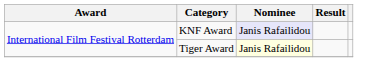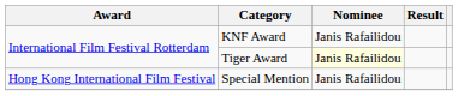 <table class="wikitable sortable">
 <tr>
 <th>Award</th>
 <th>Category</th>
 <th>Nominee</th>
 <th>Result</th>
 <th class="unsortable"></th>
 </tr>
 <tr>
 <td rowspan=2><a href='#'>International Film Festival Rotterdam</a></td>
 <td>KNF Award</td>
-<td style="background: lavender;">Janis Rafailidou</td>
+<td>Janis Rafailidou</td>
 <td></td>
 <td></td>
 </tr>
 <tr>
 <td>Tiger Award</td>
 <td style="background: lightyellow;">Janis Rafailidou</td>
 <td></td>
 <td></td>
 </tr>
 <tr>
+<td><a href='#'>Hong Kong International Film Festival</a></td>
+<td>Special Mention</td>
+<td>Janis Rafailidou</td>
+<td></td>
+<td></td>
+</tr>
+<tr>
 </tr>
 </table>
